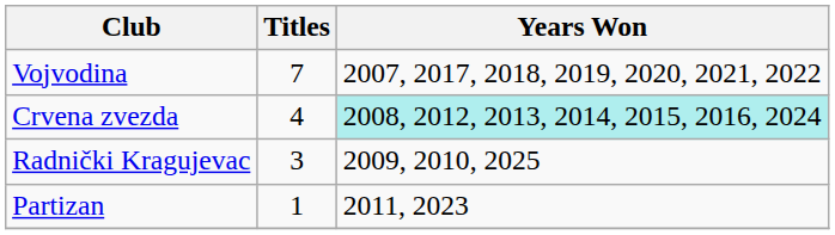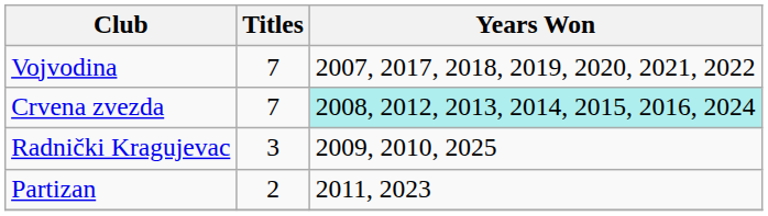 <table class="wikitable">
 <tr>
 <th>Club</th>
 <th>Titles</th>
 <th>Years Won</th>
 </tr>
 <tr>
 <td><a href='#'>Vojvodina</a></td>
 <td align=center>7</td>
 <td>2007, 2017, 2018, 2019, 2020, 2021, 2022</td>
 </tr>
 <tr>
 <td><a href='#'>Crvena zvezda</a></td>
-<td align=center>4</td>
+<td align=center>7</td>
 <td style="background: paleturquoise;">2008, 2012, 2013, 2014, 2015, 2016, 2024</td>
 </tr>
 <tr>
 <td><a href='#'>Radnički Kragujevac</a></td>
 <td align=center>3</td>
 <td>2009, 2010, 2025</td>
 </tr>
 <tr>
 <td><a href='#'>Partizan</a></td>
-<td align=center>1</td>
+<td align=center>2</td>
 <td>2011, 2023</td>
 </tr>
 <tr>
 </tr>
 </table>
